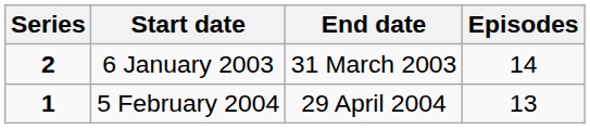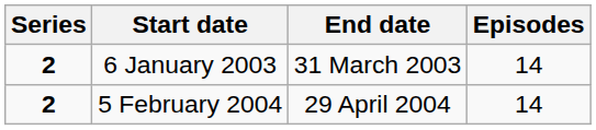 <table class="wikitable" style="text-align:center;">
 <tr>
 <th>Series</th>
 <th>Start date</th>
 <th>End date</th>
 <th>Episodes</th>
 </tr>
 <tr>
 <td><strong>2</strong></td>
 <td>6 January 2003</td>
 <td>31 March 2003</td>
 <td>14</td>
 </tr>
 <tr>
-<td><strong>1</strong></td>
+<td><strong>2</strong></td>
 <td>5 February 2004</td>
 <td>29 April 2004</td>
-<td>13</td>
+<td>14</td>
 </tr>
 </table>
